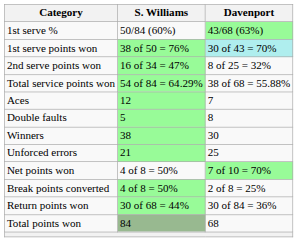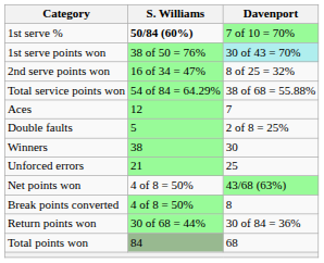 <table class="wikitable">
 <tr>
 <th>Category</th>
 <th> S. Williams</th>
 <th> Davenport</th>
 </tr>
 <tr>
 <td>1st serve %</td>
-<td>50/84 (60%)</td>
-<td bgcolor=98FB98>43/68 (63%)</td>
+<td><strong>50/84 (60%)</strong></td>
+<td bgcolor=98FB98>7 of 10 = 70%</td>
 </tr>
 <tr>
 <td>1st serve points won</td>
 <td bgcolor=98FB98>38 of 50 = 76%</td>
 <td style="background: paleturquoise;">30 of 43 = 70%</td>
 </tr>
 <tr>
 <td>2nd serve points won</td>
 <td bgcolor=98FB98>16 of 34 = 47%</td>
 <td>8 of 25 = 32%</td>
 </tr>
 <tr>
 <td>Total service points won</td>
 <td bgcolor=98FB98>54 of 84 = 64.29%</td>
 <td>38 of 68 = 55.88%</td>
 </tr>
 <tr>
 <td>Aces</td>
 <td bgcolor=98FB98>12</td>
 <td>7</td>
 </tr>
 <tr>
 <td>Double faults</td>
 <td bgcolor=98FB98>5</td>
-<td>8</td>
+<td>2 of 8 = 25%</td>
 </tr>
 <tr>
 <td>Winners</td>
 <td bgcolor=98FB98>38</td>
 <td>30</td>
 </tr>
 <tr>
 <td>Unforced errors</td>
 <td bgcolor=98FB98>21</td>
 <td>25</td>
 </tr>
 <tr>
 <td>Net points won</td>
 <td>4 of 8 = 50%</td>
-<td bgcolor=98FB98>7 of 10 = 70%</td>
+<td bgcolor=98FB98>43/68 (63%)</td>
 </tr>
 <tr>
 <td>Break points converted</td>
 <td bgcolor=98FB98>4 of 8 = 50%</td>
-<td>2 of 8 = 25%</td>
+<td>8</td>
 </tr>
 <tr>
 <td>Return points won</td>
 <td bgcolor=98FB98>30 of 68 = 44%</td>
 <td>30 of 84 = 36%</td>
 </tr>
 <tr>
 <td>Total points won</td>
 <td bgcolor=98FB989>84</td>
 <td>68</td>
 </tr>
 <tr>
 <th colspan=3></th>
 </tr>
 </table>
